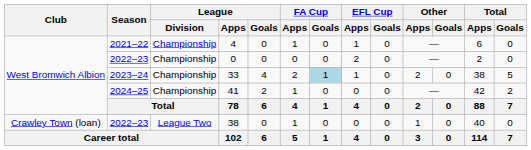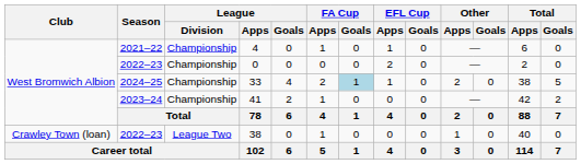 <table class="wikitable" style="text-align: center">
 <tr>
 <th rowspan="2">Club</th>
 <th rowspan="2">Season</th>
 <th colspan="3">League</th>
 <th colspan="2"><a href='#'>FA Cup</a></th>
 <th colspan="2"><a href='#'>EFL Cup</a></th>
 <th colspan="2">Other</th>
 <th colspan="2">Total</th>
 </tr>
 <tr>
 <th>Division</th>
 <th>Apps</th>
 <th>Goals</th>
 <th>Apps</th>
 <th>Goals</th>
 <th>Apps</th>
 <th>Goals</th>
 <th>Apps</th>
 <th>Goals</th>
 <th>Apps</th>
 <th>Goals</th>
 </tr>
 <tr>
 <td rowspan="5"><a href='#'>West Bromwich Albion</a></td>
 <td><a href='#'>2021–22</a></td>
 <td><a href='#'>Championship</a></td>
 <td>4</td>
 <td>0</td>
 <td>1</td>
 <td>0</td>
 <td>1</td>
 <td>0</td>
 <td colspan=2>—</td>
 <td>6</td>
 <td>0</td>
 </tr>
 <tr>
 <td><a href='#'>2022–23</a></td>
 <td>Championship</td>
 <td>0</td>
 <td>0</td>
 <td>0</td>
 <td>0</td>
 <td>2</td>
 <td>0</td>
 <td colspan=2>—</td>
 <td>2</td>
 <td>0</td>
 </tr>
 <tr>
-<td><a href='#'>2023–24</a></td>
+<td><a href='#'>2024–25</a></td>
 <td>Championship</td>
 <td>33</td>
 <td>4</td>
 <td>2</td>
 <td style="background: lightblue;">1</td>
 <td>1</td>
 <td>0</td>
 <td>2</td>
 <td>0</td>
 <td>38</td>
 <td>5</td>
 </tr>
 <tr>
-<td><a href='#'>2024–25</a></td>
+<td><a href='#'>2023–24</a></td>
 <td>Championship</td>
 <td>41</td>
 <td>2</td>
 <td>1</td>
 <td>0</td>
 <td>0</td>
 <td>0</td>
 <td colspan=2>—</td>
 <td>42</td>
 <td>2</td>
 </tr>
 <tr>
 <th colspan="2">Total</th>
 <th>78</th>
 <th>6</th>
 <th>4</th>
 <th>1</th>
 <th>4</th>
 <th>0</th>
 <th>2</th>
 <th>0</th>
 <th>88</th>
 <th>7</th>
 </tr>
 <tr>
 <td><a href='#'>Crawley Town</a> (loan)</td>
 <td><a href='#'>2022–23</a></td>
 <td><a href='#'>League Two</a></td>
 <td>38</td>
 <td>0</td>
 <td>1</td>
 <td>0</td>
 <td>0</td>
 <td>0</td>
 <td>1</td>
 <td>0</td>
 <td>40</td>
 <td>0</td>
 </tr>
 <tr>
 <th colspan="3">Career total</th>
 <th>102</th>
 <th>6</th>
 <th>5</th>
 <th>1</th>
 <th>4</th>
 <th>0</th>
 <th>3</th>
 <th>0</th>
 <th>114</th>
 <th>7</th>
 </tr>
 </table>
